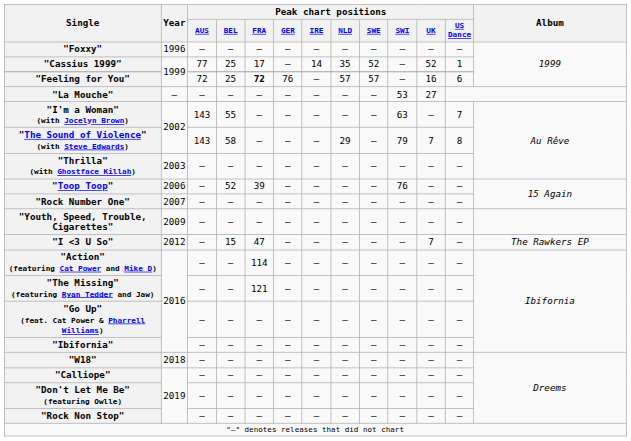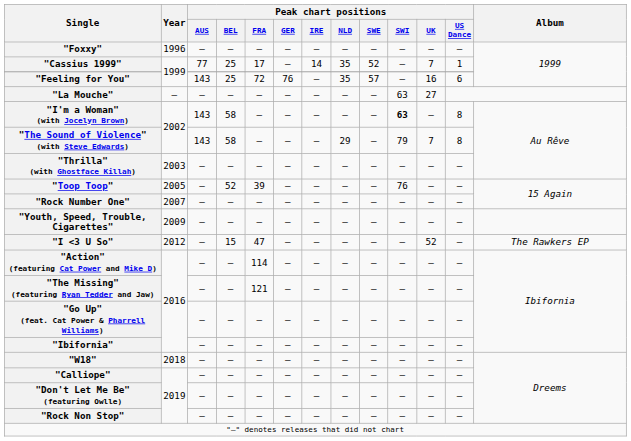 <table class="wikitable plainrowheaders" style="text-align:center;">
 <tr>
 <th scope="col" rowspan="2" style="width:16.5em;">Single</th>
 <th scope="col" rowspan="2">Year</th>
 <th scope="col" colspan="10">Peak chart positions</th>
 <th scope="col" rowspan="2" style="width:16em;">Album</th>
 </tr>
 <tr style="font-size:smaller;">
 <th width="35"><a href='#'>AUS</a><br></th>
 <th width="35"><a href='#'>BEL</a><br></th>
 <th width="35"><a href='#'>FRA</a><br></th>
 <th width="35"><a href='#'>GER</a><br></th>
 <th width="35"><a href='#'>IRE</a><br></th>
 <th width="35"><a href='#'>NLD</a><br></th>
 <th width="35"><a href='#'>SWE</a><br></th>
 <th width="35"><a href='#'>SWI</a><br></th>
 <th width="35"><a href='#'>UK</a><br></th>
 <th width="35"><a href='#'>US<br>Dance</a><br></th>
 </tr>
 <tr>
 <th scope="row">"Foxxy"</th>
 <td>1996</td>
 <td>—</td>
 <td>—</td>
 <td>—</td>
 <td>—</td>
 <td>—</td>
 <td>—</td>
 <td>—</td>
 <td>—</td>
 <td>—</td>
 <td>—</td>
 <td rowspan="4"><em>1999</em></td>
 </tr>
 <tr>
 <th scope="row">"Cassius 1999"</th>
 <td rowspan="3">1999</td>
 <td>77</td>
 <td>25</td>
 <td>17</td>
 <td>—</td>
 <td>14</td>
 <td>35</td>
 <td>52</td>
 <td>—</td>
-<td>52</td>
+<td>7</td>
 <td>1</td>
 </tr>
 <tr>
 </tr>
 <tr>
 <th scope="row">"Feeling for You"</th>
+<td>143</td>
+<td>25</td>
 <td>72</td>
-<td>25</td>
-<td><strong>72</strong></td>
 <td>76</td>
 <td>—</td>
-<td>57</td>
+<td>35</td>
 <td>57</td>
 <td>—</td>
 <td>16</td>
 <td>6</td>
 </tr>
 <tr>
 <th scope="row">"La Mouche"</th>
 <td>—</td>
 <td>—</td>
 <td>—</td>
 <td>—</td>
 <td>—</td>
 <td>—</td>
 <td>—</td>
 <td>—</td>
-<td>53</td>
+<td>63</td>
 <td>27</td>
 </tr>
 <tr>
 <th scope="row">"I'm a Woman" <br><small>(with <a href='#'>Jocelyn Brown</a>)</small></th>
 <td rowspan=2>2002</td>
 <td>143</td>
-<td>55</td>
+<td>58</td>
 <td>—</td>
 <td>—</td>
 <td>—</td>
 <td>—</td>
 <td>—</td>
-<td>63</td>
+<td><strong>63</strong></td>
 <td>—</td>
-<td>7</td>
+<td>8</td>
 <td rowspan="3"><em>Au Rêve</em></td>
 </tr>
 <tr>
 <th scope="row">"<a href='#'>The Sound of Violence</a>" <br><small>(with <a href='#'>Steve Edwards</a>)</small></th>
 <td>143</td>
 <td>58</td>
 <td>—</td>
 <td>—</td>
 <td>—</td>
 <td>29</td>
 <td>—</td>
 <td>79</td>
 <td>7</td>
 <td>8</td>
 </tr>
 <tr>
 <th scope="row">"Thrilla" <br><small>(with <a href='#'>Ghostface Killah</a>)</small></th>
 <td>2003</td>
 <td>—</td>
 <td>—</td>
 <td>—</td>
 <td>—</td>
 <td>—</td>
 <td>—</td>
 <td>—</td>
 <td>—</td>
 <td>—</td>
 <td>—</td>
 </tr>
 <tr>
 <th scope="row">"<a href='#'>Toop Toop</a>"</th>
-<td>2006</td>
+<td>2005</td>
 <td>—</td>
 <td>52</td>
 <td>39</td>
 <td>—</td>
 <td>—</td>
 <td>—</td>
 <td>—</td>
 <td>76</td>
 <td>—</td>
 <td>—</td>
 <td rowspan="2"><em>15 Again</em></td>
 </tr>
 <tr>
 <th scope="row">"Rock Number One"</th>
 <td>2007</td>
 <td>—</td>
 <td>—</td>
 <td>—</td>
 <td>—</td>
 <td>—</td>
 <td>—</td>
 <td>—</td>
 <td>—</td>
 <td>—</td>
 <td>—</td>
 </tr>
 <tr>
 <th scope="row">"Youth, Speed, Trouble, Cigarettes"</th>
 <td>2009</td>
 <td>—</td>
 <td>—</td>
 <td>—</td>
 <td>—</td>
 <td>—</td>
 <td>—</td>
 <td>—</td>
 <td>—</td>
 <td>—</td>
 <td>—</td>
 <td></td>
 </tr>
 <tr>
 <th scope="row">"I <3 U So"</th>
 <td>2012</td>
 <td>—</td>
 <td>15</td>
 <td>47</td>
 <td>—</td>
 <td>—</td>
 <td>—</td>
 <td>—</td>
 <td>—</td>
-<td>7</td>
+<td>52</td>
 <td>—</td>
 <td><em>The Rawkers EP</em></td>
 </tr>
 <tr>
 <th scope="row">"Action"<br><small>(featuring <a href='#'>Cat Power</a> and <a href='#'>Mike D</a>)</small></th>
 <td rowspan="4">2016</td>
 <td>—</td>
 <td>—</td>
 <td>114</td>
 <td>—</td>
 <td>—</td>
 <td>—</td>
 <td>—</td>
 <td>—</td>
 <td>—</td>
 <td>—</td>
 <td rowspan="4"><em>Ibifornia</em></td>
 </tr>
 <tr>
 <th scope="row">"The Missing" <br><small>(featuring <a href='#'>Ryan Tedder</a> and Jaw)</small></th>
 <td>—</td>
 <td>—</td>
 <td>121<br></td>
 <td>—</td>
 <td>—</td>
 <td>—</td>
 <td>—</td>
 <td>—</td>
 <td>—</td>
 <td>—</td>
 </tr>
 <tr>
 <th scope="row">"Go Up"<br><small>(feat. Cat Power & <a href='#'>Pharrell Williams</a>)</small></th>
 <td>—</td>
 <td>—</td>
 <td>—</td>
 <td>—</td>
 <td>—</td>
 <td>—</td>
 <td>—</td>
 <td>—</td>
 <td>—</td>
 <td>—</td>
 </tr>
 <tr>
 <th scope="row">"Ibifornia"</th>
 <td>—</td>
 <td>—</td>
 <td>—</td>
 <td>—</td>
 <td>—</td>
 <td>—</td>
 <td>—</td>
 <td>—</td>
 <td>—</td>
 <td>—</td>
 </tr>
 <tr>
 <th scope="row">"W18"</th>
 <td>2018</td>
 <td>—</td>
 <td>—</td>
 <td>—</td>
 <td>—</td>
 <td>—</td>
 <td>—</td>
 <td>—</td>
 <td>—</td>
 <td>—</td>
 <td>—</td>
 <td rowspan="4"><em>Dreems</em></td>
 </tr>
 <tr>
 <th scope="row">"Calliope"</th>
 <td rowspan="3">2019</td>
 <td>—</td>
 <td>—</td>
 <td>—</td>
 <td>—</td>
 <td>—</td>
 <td>—</td>
 <td>—</td>
 <td>—</td>
 <td>—</td>
 <td>—</td>
 </tr>
 <tr>
 <th scope="row">"Don't Let Me Be" <br><small>(featuring Owlle)</small></th>
 <td>—</td>
 <td>—</td>
 <td>—</td>
 <td>—</td>
 <td>—</td>
 <td>—</td>
 <td>—</td>
 <td>—</td>
 <td>—</td>
 <td>—</td>
 </tr>
 <tr>
 <th scope="row">"Rock Non Stop"</th>
 <td>—</td>
 <td>—</td>
 <td>—</td>
 <td>—</td>
 <td>—</td>
 <td>—</td>
 <td>—</td>
 <td>—</td>
 <td>—</td>
 <td>—</td>
 </tr>
 <tr>
 <td colspan="15" style="font-size:8pt">"—" denotes releases that did not chart</td>
 </tr>
 </table>
